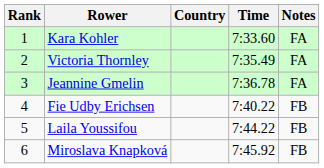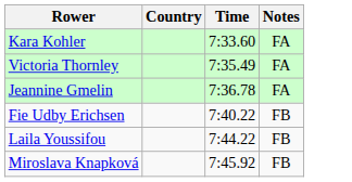 <table class="wikitable" style="text-align:center">
 <tr>
-<th>Rank</th>
 <th>Rower</th>
 <th>Country</th>
 <th>Time</th>
 <th>Notes</th>
 </tr>
 <tr bgcolor=ccffcc>
-<td>1</td>
 <td align="left"><a href='#'>Kara Kohler</a></td>
 <td align="left"></td>
 <td>7:33.60</td>
 <td>FA</td>
 </tr>
 <tr bgcolor=ccffcc>
-<td>2</td>
 <td align="left"><a href='#'>Victoria Thornley</a></td>
 <td align="left"></td>
 <td>7:35.49</td>
 <td>FA</td>
 </tr>
 <tr bgcolor=ccffcc>
-<td>3</td>
 <td align="left"><a href='#'>Jeannine Gmelin</a></td>
 <td align="left"></td>
 <td>7:36.78</td>
 <td>FA</td>
 </tr>
 <tr>
-<td>4</td>
 <td align="left"><a href='#'>Fie Udby Erichsen</a></td>
 <td align="left"></td>
 <td>7:40.22</td>
 <td>FB</td>
 </tr>
 <tr>
-<td>5</td>
 <td align="left"><a href='#'>Laila Youssifou</a></td>
 <td align="left"></td>
 <td>7:44.22</td>
 <td>FB</td>
 </tr>
 <tr>
-<td>6</td>
 <td align="left"><a href='#'>Miroslava Knapková</a></td>
 <td align="left"></td>
 <td>7:45.92</td>
 <td>FB</td>
 </tr>
 </table>
